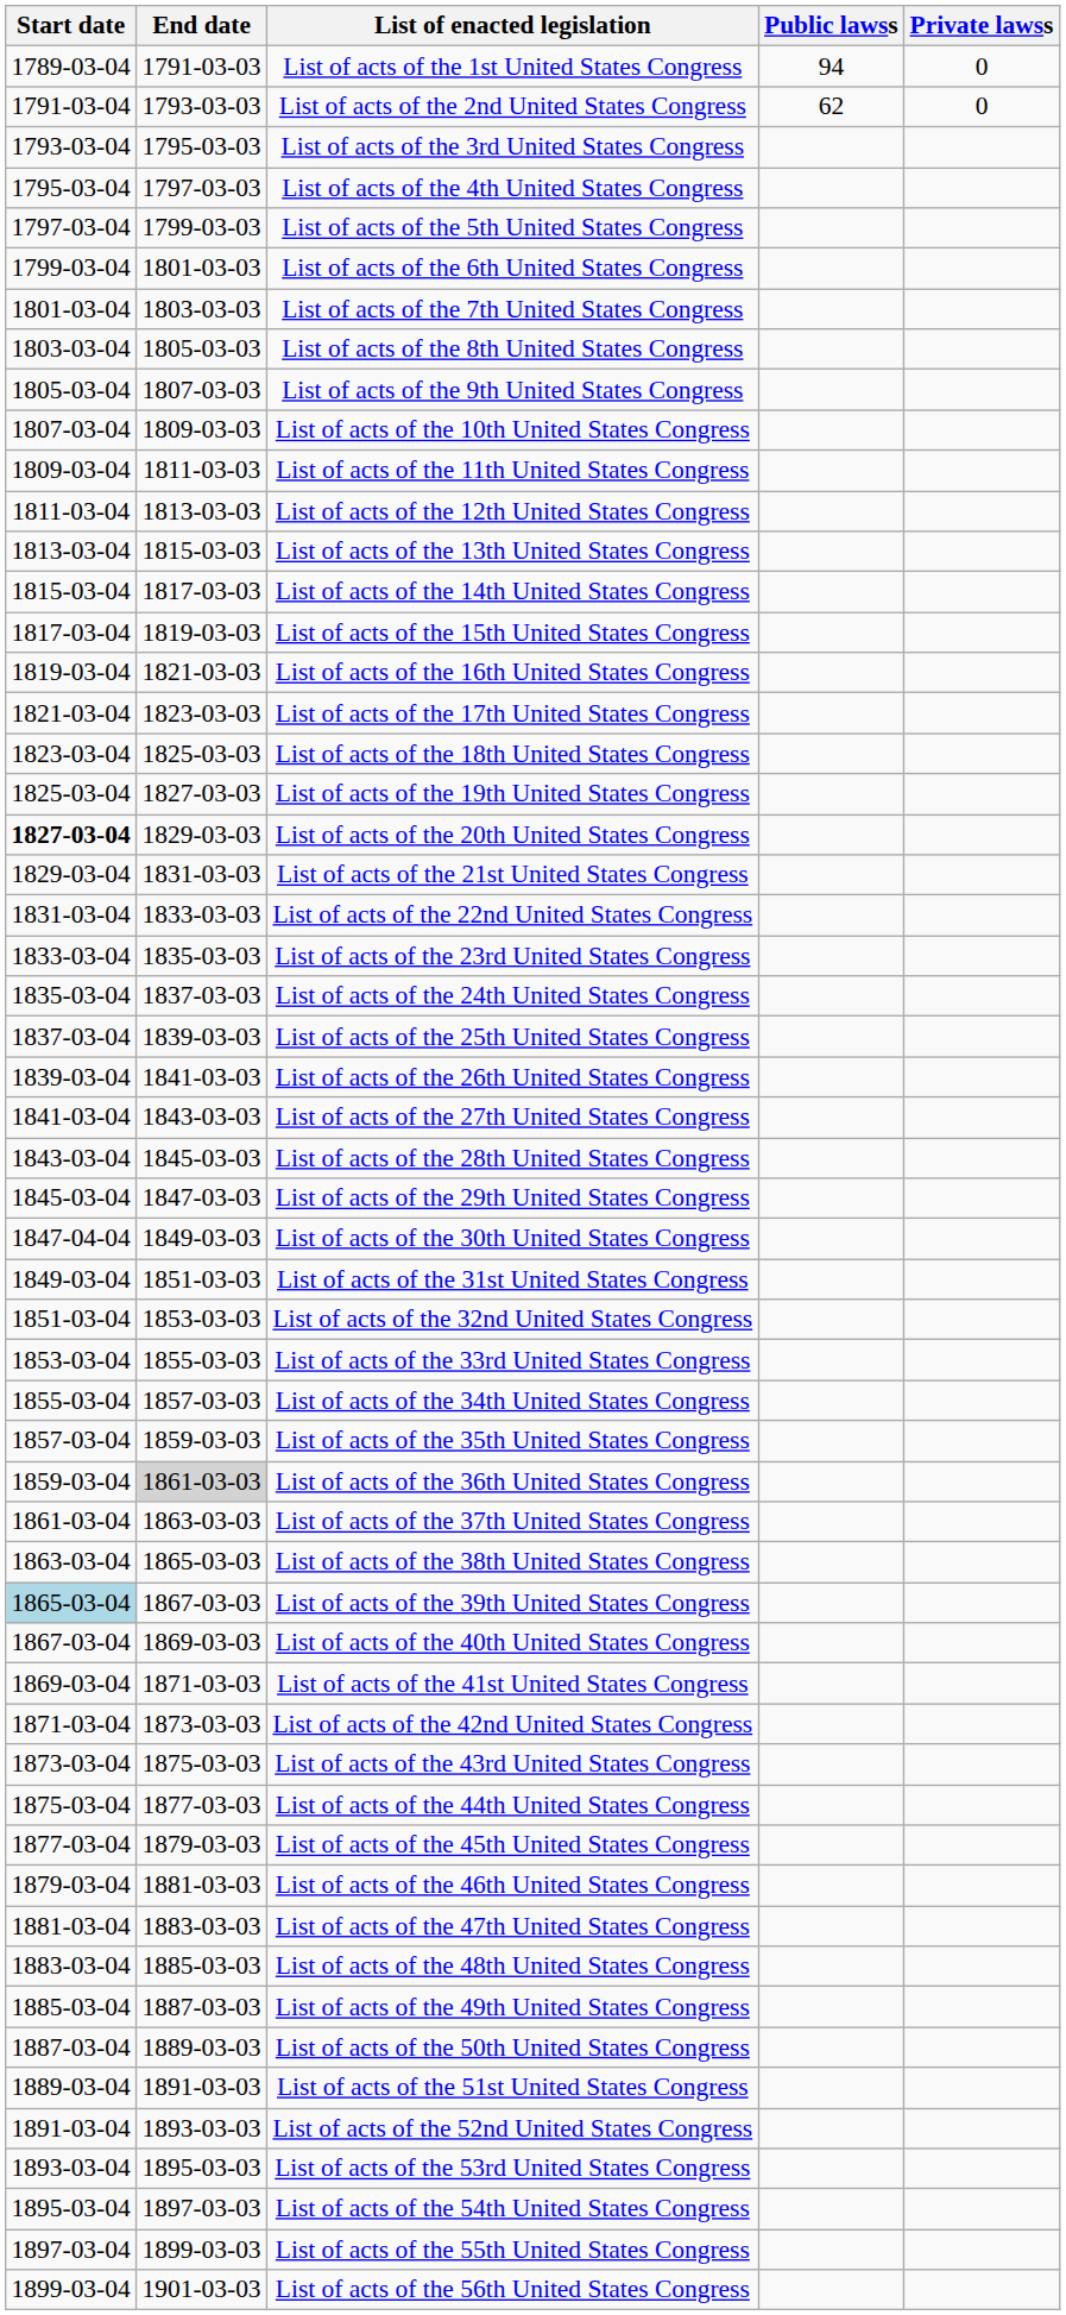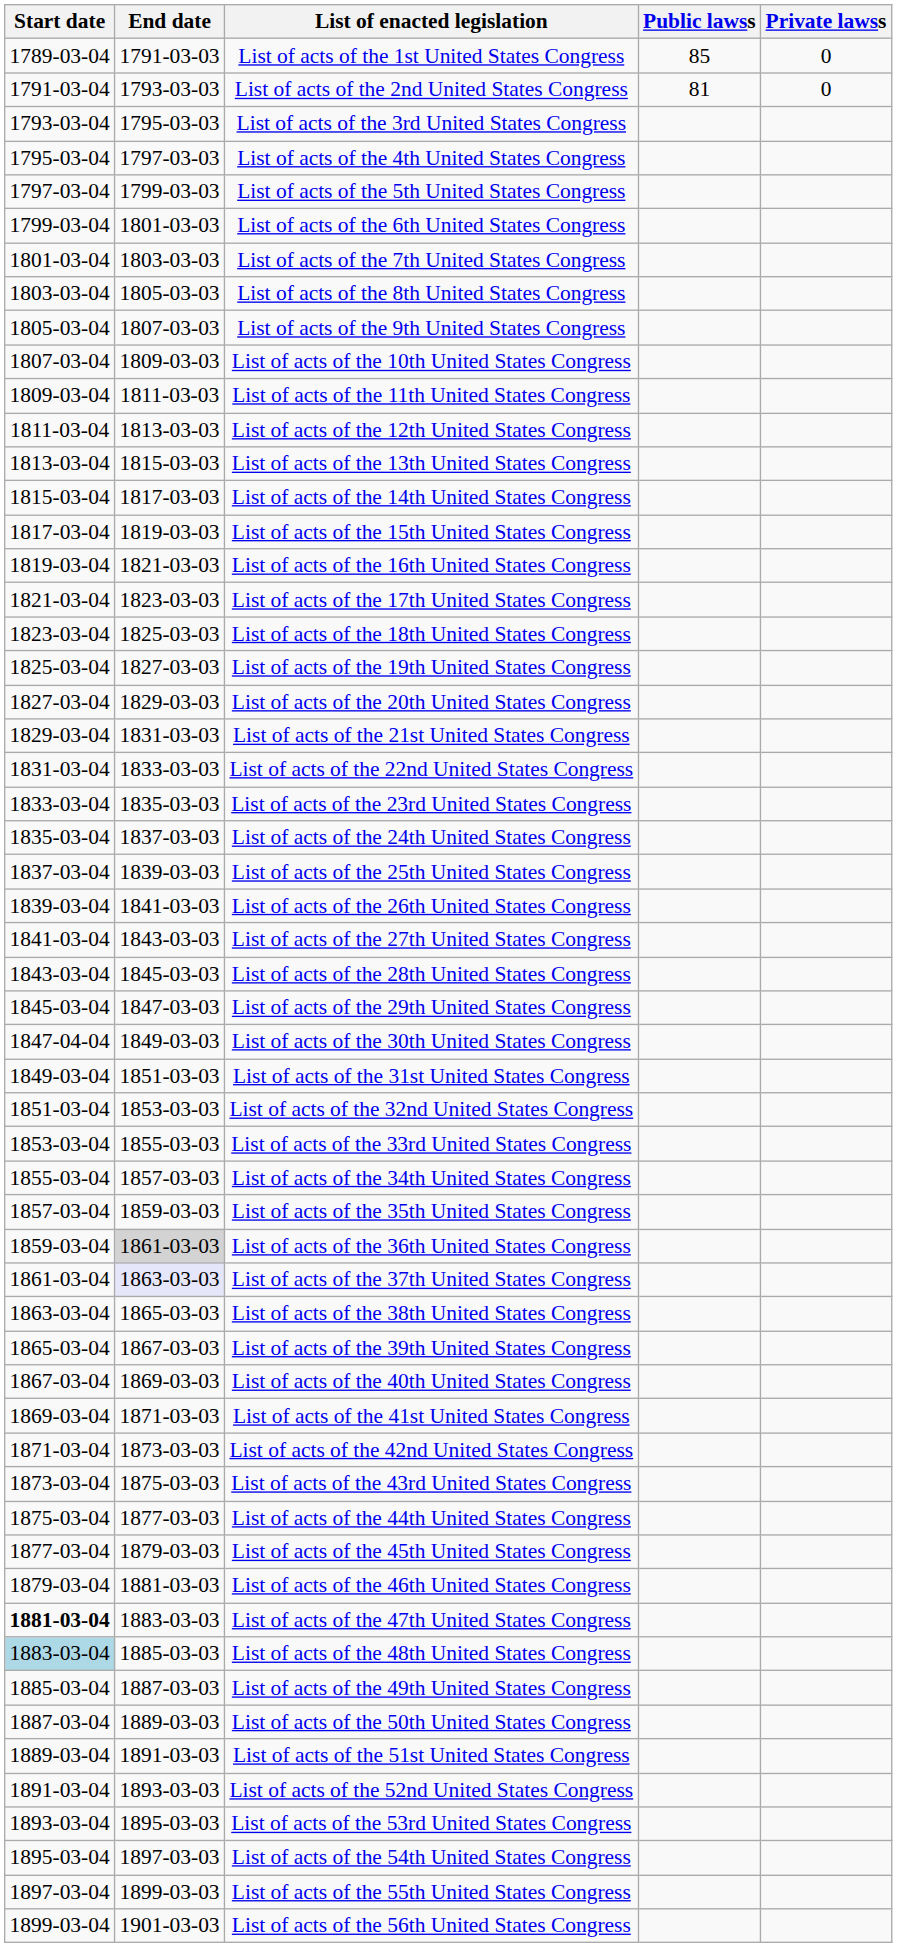 <table class="wikitable" style="text-align:center;">
 <tr>
 <th>Start date</th>
 <th>End date</th>
 <th>List of enacted legislation</th>
 <th><a href='#'>Public laws</a>s</th>
 <th><a href='#'>Private laws</a>s</th>
 </tr>
 <tr>
 <td>1789-03-04</td>
 <td>1791-03-03</td>
 <td><a href='#'>List of acts of the 1st United States Congress</a></td>
-<td>94</td>
+<td>85</td>
 <td>0</td>
 </tr>
 <tr>
 <td>1791-03-04</td>
 <td>1793-03-03</td>
 <td><a href='#'>List of acts of the 2nd United States Congress</a></td>
-<td>62</td>
+<td>81</td>
 <td>0</td>
 </tr>
 <tr>
 <td>1793-03-04</td>
 <td>1795-03-03</td>
 <td><a href='#'>List of acts of the 3rd United States Congress</a></td>
 <td></td>
 <td></td>
 </tr>
 <tr>
 <td>1795-03-04</td>
 <td>1797-03-03</td>
 <td><a href='#'>List of acts of the 4th United States Congress</a></td>
 <td></td>
 <td></td>
 </tr>
 <tr>
 <td>1797-03-04</td>
 <td>1799-03-03</td>
 <td><a href='#'>List of acts of the 5th United States Congress</a></td>
 <td></td>
 <td></td>
 </tr>
 <tr>
 <td>1799-03-04</td>
 <td>1801-03-03</td>
 <td><a href='#'>List of acts of the 6th United States Congress</a></td>
 <td></td>
 <td></td>
 </tr>
 <tr>
 <td>1801-03-04</td>
 <td>1803-03-03</td>
 <td><a href='#'>List of acts of the 7th United States Congress</a></td>
 <td></td>
 <td></td>
 </tr>
 <tr>
 <td>1803-03-04</td>
 <td>1805-03-03</td>
 <td><a href='#'>List of acts of the 8th United States Congress</a></td>
 <td></td>
 <td></td>
 </tr>
 <tr>
 <td>1805-03-04</td>
 <td>1807-03-03</td>
 <td><a href='#'>List of acts of the 9th United States Congress</a></td>
 <td></td>
 <td></td>
 </tr>
 <tr>
 <td>1807-03-04</td>
 <td>1809-03-03</td>
 <td><a href='#'>List of acts of the 10th United States Congress</a></td>
 <td></td>
 <td></td>
 </tr>
 <tr>
 <td>1809-03-04</td>
 <td>1811-03-03</td>
 <td><a href='#'>List of acts of the 11th United States Congress</a></td>
 <td></td>
 <td></td>
 </tr>
 <tr>
 <td>1811-03-04</td>
 <td>1813-03-03</td>
 <td><a href='#'>List of acts of the 12th United States Congress</a></td>
 <td></td>
 <td></td>
 </tr>
 <tr>
 <td>1813-03-04</td>
 <td>1815-03-03</td>
 <td><a href='#'>List of acts of the 13th United States Congress</a></td>
 <td></td>
 <td></td>
 </tr>
 <tr>
 <td>1815-03-04</td>
 <td>1817-03-03</td>
 <td><a href='#'>List of acts of the 14th United States Congress</a></td>
 <td></td>
 <td></td>
 </tr>
 <tr>
 <td>1817-03-04</td>
 <td>1819-03-03</td>
 <td><a href='#'>List of acts of the 15th United States Congress</a></td>
 <td></td>
 <td></td>
 </tr>
 <tr>
 <td>1819-03-04</td>
 <td>1821-03-03</td>
 <td><a href='#'>List of acts of the 16th United States Congress</a></td>
 <td></td>
 <td></td>
 </tr>
 <tr>
 <td>1821-03-04</td>
 <td>1823-03-03</td>
 <td><a href='#'>List of acts of the 17th United States Congress</a></td>
 <td></td>
 <td></td>
 </tr>
 <tr>
 <td>1823-03-04</td>
 <td>1825-03-03</td>
 <td><a href='#'>List of acts of the 18th United States Congress</a></td>
 <td></td>
 <td></td>
 </tr>
 <tr>
 <td>1825-03-04</td>
 <td>1827-03-03</td>
 <td><a href='#'>List of acts of the 19th United States Congress</a></td>
 <td></td>
 <td></td>
 </tr>
 <tr>
-<td><strong>1827-03-04</strong></td>
+<td>1827-03-04</td>
 <td>1829-03-03</td>
 <td><a href='#'>List of acts of the 20th United States Congress</a></td>
 <td></td>
 <td></td>
 </tr>
 <tr>
 <td>1829-03-04</td>
 <td>1831-03-03</td>
 <td><a href='#'>List of acts of the 21st United States Congress</a></td>
 <td></td>
 <td></td>
 </tr>
 <tr>
 <td>1831-03-04</td>
 <td>1833-03-03</td>
 <td><a href='#'>List of acts of the 22nd United States Congress</a></td>
 <td></td>
 <td></td>
 </tr>
 <tr>
 <td>1833-03-04</td>
 <td>1835-03-03</td>
 <td><a href='#'>List of acts of the 23rd United States Congress</a></td>
 <td></td>
 <td></td>
 </tr>
 <tr>
 <td>1835-03-04</td>
 <td>1837-03-03</td>
 <td><a href='#'>List of acts of the 24th United States Congress</a></td>
 <td></td>
 <td></td>
 </tr>
 <tr>
 <td>1837-03-04</td>
 <td>1839-03-03</td>
 <td><a href='#'>List of acts of the 25th United States Congress</a></td>
 <td></td>
 <td></td>
 </tr>
 <tr>
 <td>1839-03-04</td>
 <td>1841-03-03</td>
 <td><a href='#'>List of acts of the 26th United States Congress</a></td>
 <td></td>
 <td></td>
 </tr>
 <tr>
 <td>1841-03-04</td>
 <td>1843-03-03</td>
 <td><a href='#'>List of acts of the 27th United States Congress</a></td>
 <td></td>
 <td></td>
 </tr>
 <tr>
 <td>1843-03-04</td>
 <td>1845-03-03</td>
 <td><a href='#'>List of acts of the 28th United States Congress</a></td>
 <td></td>
 <td></td>
 </tr>
 <tr>
 <td>1845-03-04</td>
 <td>1847-03-03</td>
 <td><a href='#'>List of acts of the 29th United States Congress</a></td>
 <td></td>
 <td></td>
 </tr>
 <tr>
 <td>1847-04-04</td>
 <td>1849-03-03</td>
 <td><a href='#'>List of acts of the 30th United States Congress</a></td>
 <td></td>
 <td></td>
 </tr>
 <tr>
 <td>1849-03-04</td>
 <td>1851-03-03</td>
 <td><a href='#'>List of acts of the 31st United States Congress</a></td>
 <td></td>
 <td></td>
 </tr>
 <tr>
 <td>1851-03-04</td>
 <td>1853-03-03</td>
 <td><a href='#'>List of acts of the 32nd United States Congress</a></td>
 <td></td>
 <td></td>
 </tr>
 <tr>
 <td>1853-03-04</td>
 <td>1855-03-03</td>
 <td><a href='#'>List of acts of the 33rd United States Congress</a></td>
 <td></td>
 <td></td>
 </tr>
 <tr>
 <td>1855-03-04</td>
 <td>1857-03-03</td>
 <td><a href='#'>List of acts of the 34th United States Congress</a></td>
 <td></td>
 <td></td>
 </tr>
 <tr>
 <td>1857-03-04</td>
 <td>1859-03-03</td>
 <td><a href='#'>List of acts of the 35th United States Congress</a></td>
 <td></td>
 <td></td>
 </tr>
 <tr>
 <td>1859-03-04</td>
 <td style="background: lightgrey;">1861-03-03</td>
 <td><a href='#'>List of acts of the 36th United States Congress</a></td>
 <td></td>
 <td></td>
 </tr>
 <tr>
 <td>1861-03-04</td>
-<td>1863-03-03</td>
+<td style="background: lavender;">1863-03-03</td>
 <td><a href='#'>List of acts of the 37th United States Congress</a></td>
 <td></td>
 <td></td>
 </tr>
 <tr>
 <td>1863-03-04</td>
 <td>1865-03-03</td>
 <td><a href='#'>List of acts of the 38th United States Congress</a></td>
 <td></td>
 <td></td>
 </tr>
 <tr>
-<td style="background: lightblue;">1865-03-04</td>
+<td>1865-03-04</td>
 <td>1867-03-03</td>
 <td><a href='#'>List of acts of the 39th United States Congress</a></td>
 <td></td>
 <td></td>
 </tr>
 <tr>
 <td>1867-03-04</td>
 <td>1869-03-03</td>
 <td><a href='#'>List of acts of the 40th United States Congress</a></td>
 <td></td>
 <td></td>
 </tr>
 <tr>
 <td>1869-03-04</td>
 <td>1871-03-03</td>
 <td><a href='#'>List of acts of the 41st United States Congress</a></td>
 <td></td>
 <td></td>
 </tr>
 <tr>
 <td>1871-03-04</td>
 <td>1873-03-03</td>
 <td><a href='#'>List of acts of the 42nd United States Congress</a></td>
 <td></td>
 <td></td>
 </tr>
 <tr>
 <td>1873-03-04</td>
 <td>1875-03-03</td>
 <td><a href='#'>List of acts of the 43rd United States Congress</a></td>
 <td></td>
 <td></td>
 </tr>
 <tr>
 <td>1875-03-04</td>
 <td>1877-03-03</td>
 <td><a href='#'>List of acts of the 44th United States Congress</a></td>
 <td></td>
 <td></td>
 </tr>
 <tr>
 <td>1877-03-04</td>
 <td>1879-03-03</td>
 <td><a href='#'>List of acts of the 45th United States Congress</a></td>
 <td></td>
 <td></td>
 </tr>
 <tr>
 <td>1879-03-04</td>
 <td>1881-03-03</td>
 <td><a href='#'>List of acts of the 46th United States Congress</a></td>
 <td></td>
 <td></td>
 </tr>
 <tr>
-<td>1881-03-04</td>
+<td><strong>1881-03-04</strong></td>
 <td>1883-03-03</td>
 <td><a href='#'>List of acts of the 47th United States Congress</a></td>
 <td></td>
 <td></td>
 </tr>
 <tr>
-<td>1883-03-04</td>
+<td style="background: lightblue;">1883-03-04</td>
 <td>1885-03-03</td>
 <td><a href='#'>List of acts of the 48th United States Congress</a></td>
 <td></td>
 <td></td>
 </tr>
 <tr>
 <td>1885-03-04</td>
 <td>1887-03-03</td>
 <td><a href='#'>List of acts of the 49th United States Congress</a></td>
 <td></td>
 <td></td>
 </tr>
 <tr>
 <td>1887-03-04</td>
 <td>1889-03-03</td>
 <td><a href='#'>List of acts of the 50th United States Congress</a></td>
 <td></td>
 <td></td>
 </tr>
 <tr>
 <td>1889-03-04</td>
 <td>1891-03-03</td>
 <td><a href='#'>List of acts of the 51st United States Congress</a></td>
 <td></td>
 <td></td>
 </tr>
 <tr>
 <td>1891-03-04</td>
 <td>1893-03-03</td>
 <td><a href='#'>List of acts of the 52nd United States Congress</a></td>
 <td></td>
 <td></td>
 </tr>
 <tr>
 <td>1893-03-04</td>
 <td>1895-03-03</td>
 <td><a href='#'>List of acts of the 53rd United States Congress</a></td>
 <td></td>
 <td></td>
 </tr>
 <tr>
 <td>1895-03-04</td>
 <td>1897-03-03</td>
 <td><a href='#'>List of acts of the 54th United States Congress</a></td>
 <td></td>
 <td></td>
 </tr>
 <tr>
 <td>1897-03-04</td>
 <td>1899-03-03</td>
 <td><a href='#'>List of acts of the 55th United States Congress</a></td>
 <td></td>
 <td></td>
 </tr>
 <tr>
 <td>1899-03-04</td>
 <td>1901-03-03</td>
 <td><a href='#'>List of acts of the 56th United States Congress</a></td>
 <td></td>
 <td></td>
 </tr>
 </table>
